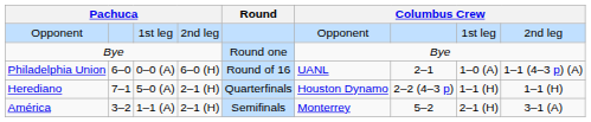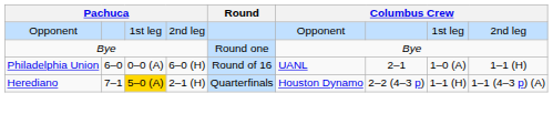 <table class="wikitable" style="text-align:center">
 <tr>
 <th colspan="4"> <a href='#'>Pachuca</a></th>
 <th>Round</th>
 <th colspan="4"> <a href='#'>Columbus Crew</a></th>
 </tr>
 <tr style="background:#C1E0FF">
 <td>Opponent</td>
 <td></td>
 <td>1st leg</td>
 <td>2nd leg</td>
 <td> </td>
 <td>Opponent</td>
 <td></td>
 <td>1st leg</td>
 <td>2nd leg</td>
 </tr>
 <tr>
 <td colspan="4"><em>Bye</em></td>
 <td style="background:#C1E0FF">Round one</td>
 <td colspan="4"><em>Bye</em></td>
 </tr>
 <tr>
 <td style="text-align:left"> <a href='#'>Philadelphia Union</a></td>
 <td>6–0</td>
 <td>0–0 (A)</td>
 <td>6–0 (H)</td>
 <td style="background:#C1E0FF">Round of 16</td>
 <td style="text-align:left"> <a href='#'>UANL</a></td>
 <td>2–1</td>
 <td>1–0 (A)</td>
-<td>1–1 (4–3 <a href='#'>p</a>) (A)</td>
+<td>1–1 (H)</td>
 </tr>
 <tr>
 <td style="text-align:left"> <a href='#'>Herediano</a></td>
 <td>7–1</td>
-<td>5–0 (A)</td>
+<td style="background: gold;">5–0 (A)</td>
 <td>2–1 (H)</td>
 <td style="background:#C1E0FF">Quarterfinals</td>
 <td style="text-align:left"> <a href='#'>Houston Dynamo</a></td>
 <td>2–2 (4–3 <a href='#'>p</a>)</td>
 <td>1–1 (H)</td>
-<td>1–1 (H)</td>
-</tr>
-<tr>
-<td style="text-align:left"> <a href='#'>América</a></td>
-<td>3–2</td>
-<td>1–1 (A)</td>
-<td>2–1 (H)</td>
-<td style="background:#C1E0FF">Semifinals</td>
-<td style="text-align:left"> <a href='#'>Monterrey</a></td>
-<td>5–2</td>
-<td>2–1 (H)</td>
-<td>3–1 (A)</td>
+<td>1–1 (4–3 <a href='#'>p</a>) (A)</td>
 </tr>
 </table>
